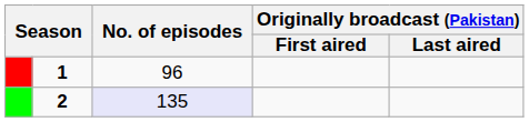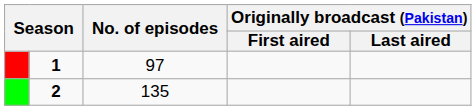 <table class="wikitable" style="text-align:center">
 <tr>
 <th style="padding: 0 8px" colspan="2" rowspan="2">Season</th>
 <th style="padding: 0 8px" rowspan="2">No. of episodes</th>
 <th colspan="2">Originally broadcast <small>(<a href='#'>Pakistan</a>)</small></th>
 </tr>
 <tr>
 <th style="padding: 0 8px">First aired</th>
 <th style="padding: 0 8px">Last aired</th>
 </tr>
 <tr>
 <td style="background:#FF0000"></td>
 <td align="center"><strong>1</strong></td>
-<td align="center">96</td>
+<td align="center">97</td>
 <td align="center"></td>
 <td align="center"></td>
 </tr>
 <tr>
 <td style="background:#00FF00"></td>
 <td align="center"><strong>2</strong></td>
-<td align="center" style="background: lavender;">135</td>
+<td align="center">135</td>
 <td align="center"></td>
 <td align="center"></td>
 </tr>
 </table>
